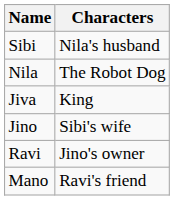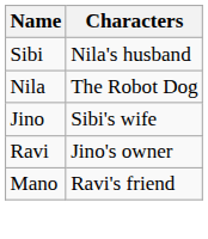 <table class="wikitable">
 <tr>
 <th>Name</th>
 <th>Characters</th>
 </tr>
 <tr>
 <td>Sibi</td>
 <td>Nila's husband</td>
 </tr>
 <tr>
 <td>Nila</td>
 <td>The Robot Dog</td>
 </tr>
 <tr>
-<td>Jiva</td>
-<td>King</td>
-</tr>
-<tr>
 <td>Jino</td>
 <td>Sibi's wife</td>
 </tr>
 <tr>
 <td>Ravi</td>
 <td>Jino's owner</td>
 </tr>
 <tr>
 <td>Mano</td>
 <td>Ravi's friend</td>
 </tr>
 </table>
